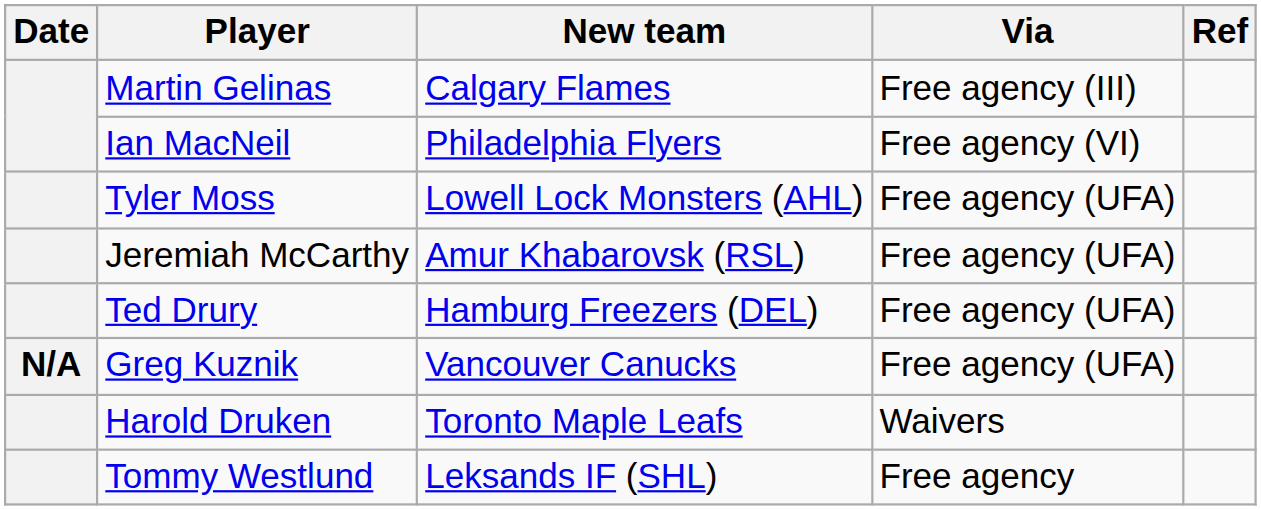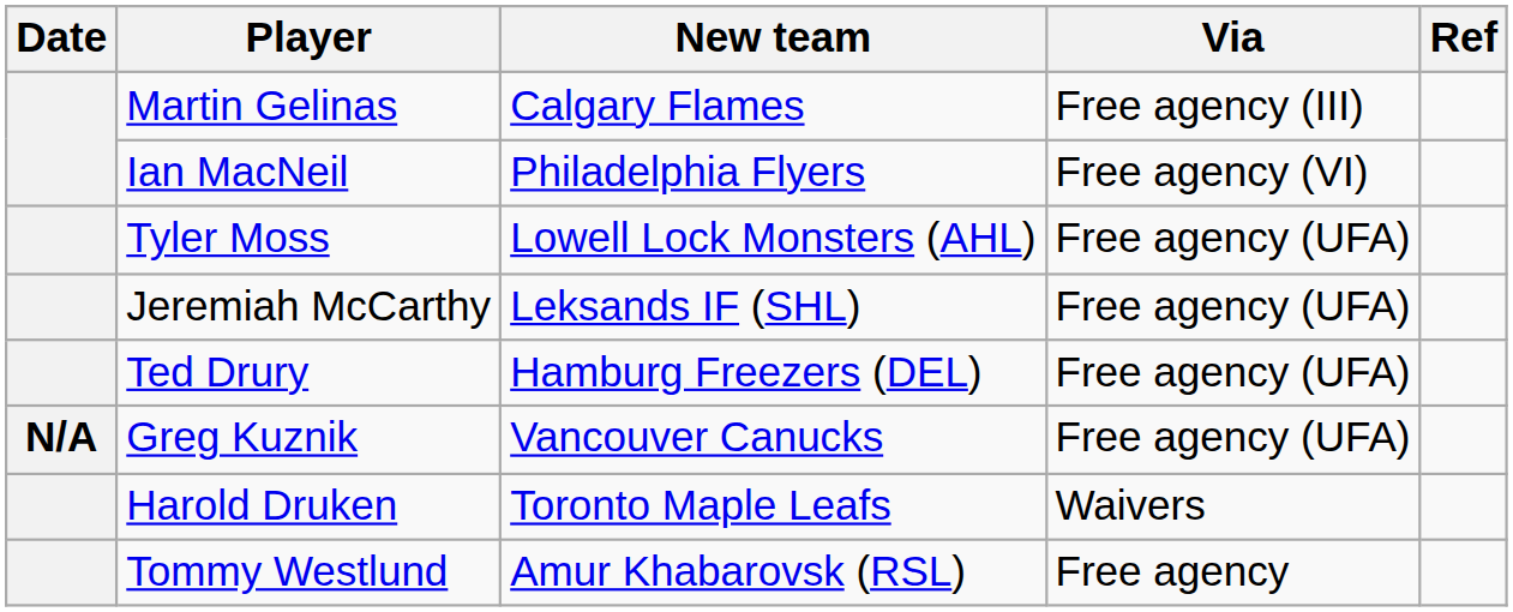 <table class="wikitable plainrowheaders">
 <tr style="background:#ddd; text-align:center;">
 <th>Date</th>
 <th>Player</th>
 <th>New team</th>
 <th>Via</th>
 <th>Ref</th>
 </tr>
 <tr>
 <th scope="row" rowspan=2></th>
 <td><a href='#'>Martin Gelinas</a></td>
 <td><a href='#'>Calgary Flames</a></td>
 <td>Free agency (III)</td>
 <td></td>
 </tr>
 <tr>
 <td><a href='#'>Ian MacNeil</a></td>
 <td><a href='#'>Philadelphia Flyers</a></td>
 <td>Free agency (VI)</td>
 <td></td>
 </tr>
 <tr>
 <th scope="row"></th>
 <td><a href='#'>Tyler Moss</a></td>
 <td><a href='#'>Lowell Lock Monsters</a> (<a href='#'>AHL</a>)</td>
 <td>Free agency (UFA)</td>
 <td></td>
 </tr>
 <tr>
 <th scope="row"></th>
 <td>Jeremiah McCarthy</td>
-<td><a href='#'>Amur Khabarovsk</a> (<a href='#'>RSL</a>)</td>
+<td><a href='#'>Leksands IF</a> (<a href='#'>SHL</a>)</td>
 <td>Free agency (UFA)</td>
 <td></td>
 </tr>
 <tr>
 <th scope="row"></th>
 <td><a href='#'>Ted Drury</a></td>
 <td><a href='#'>Hamburg Freezers</a> (<a href='#'>DEL</a>)</td>
 <td>Free agency (UFA)</td>
 <td></td>
 </tr>
 <tr>
 <th scope="row">N/A</th>
 <td><a href='#'>Greg Kuznik</a></td>
 <td><a href='#'>Vancouver Canucks</a></td>
 <td>Free agency (UFA)</td>
 <td></td>
 </tr>
 <tr>
 <th scope="row"></th>
 <td><a href='#'>Harold Druken</a></td>
 <td><a href='#'>Toronto Maple Leafs</a></td>
 <td>Waivers</td>
 <td></td>
 </tr>
 <tr>
 <th scope="row"></th>
 <td><a href='#'>Tommy Westlund</a></td>
-<td><a href='#'>Leksands IF</a> (<a href='#'>SHL</a>)</td>
+<td><a href='#'>Amur Khabarovsk</a> (<a href='#'>RSL</a>)</td>
 <td>Free agency</td>
 <td></td>
 </tr>
 </table>
